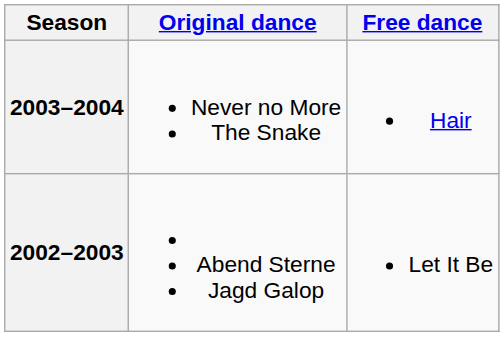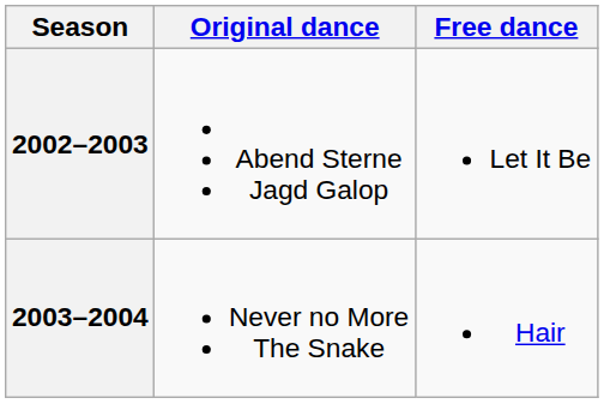 <table class=wikitable style=text-align:center>
 <tr>
 <th>Season</th>
 <th><a href='#'>Original dance</a></th>
 <th><a href='#'>Free dance</a></th>
 </tr>
 <tr>
+<th>2002–2003 <br> </th>
+<td><br><ul><li></li><li> Abend Sterne <br></li><li> Jagd Galop <br></li></ul></td>
+<td><br><ul><li>Let It Be <br></li></ul></td>
+</tr>
+<tr>
 <th>2003–2004 <br> </th>
 <td><br><ul><li>Never no More <br></li><li>The Snake <br></li></ul></td>
 <td><br><ul><li><a href='#'>Hair</a> <br></li></ul></td>
 </tr>
-<tr>
-<th>2002–2003 <br> </th>
-<td><br><ul><li></li><li> Abend Sterne <br></li><li> Jagd Galop <br></li></ul></td>
-<td><br><ul><li>Let It Be <br></li></ul></td>
-</tr>
 </table>
